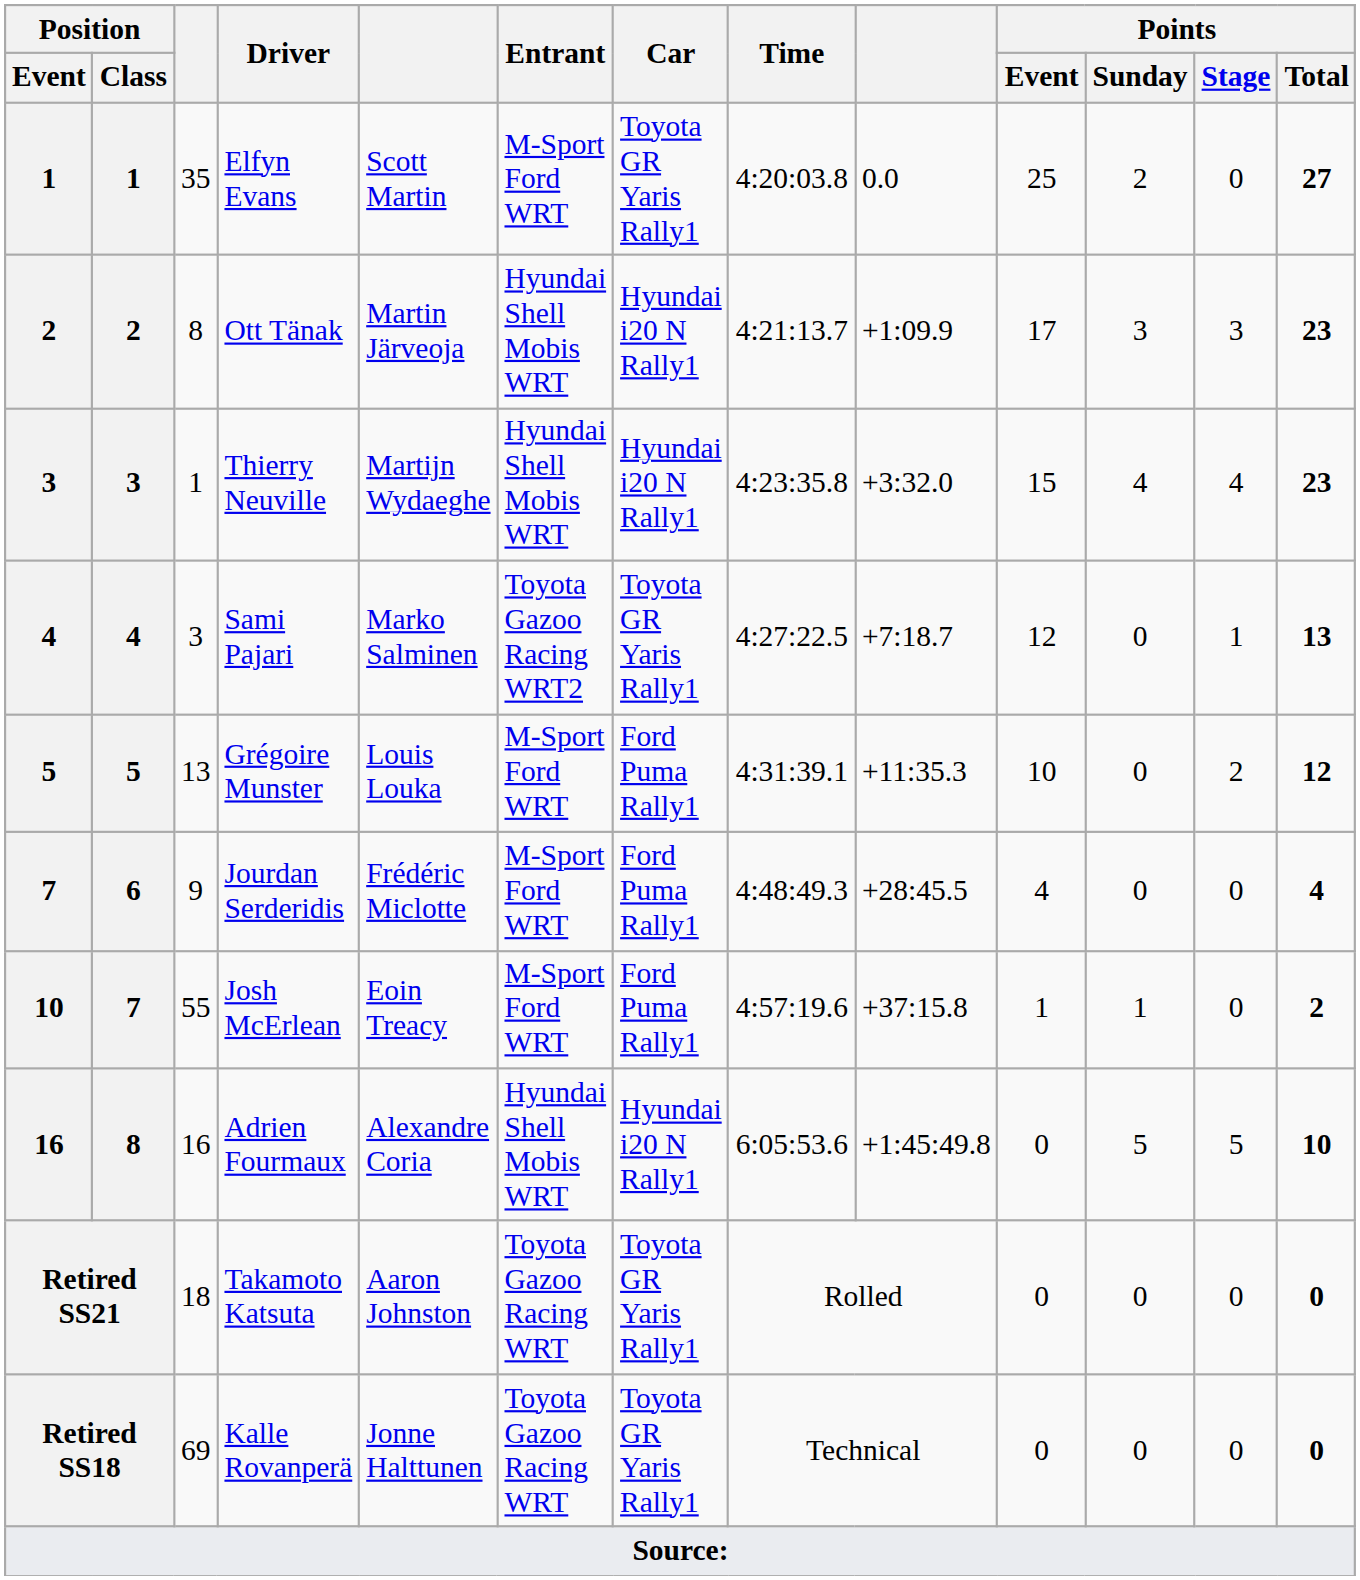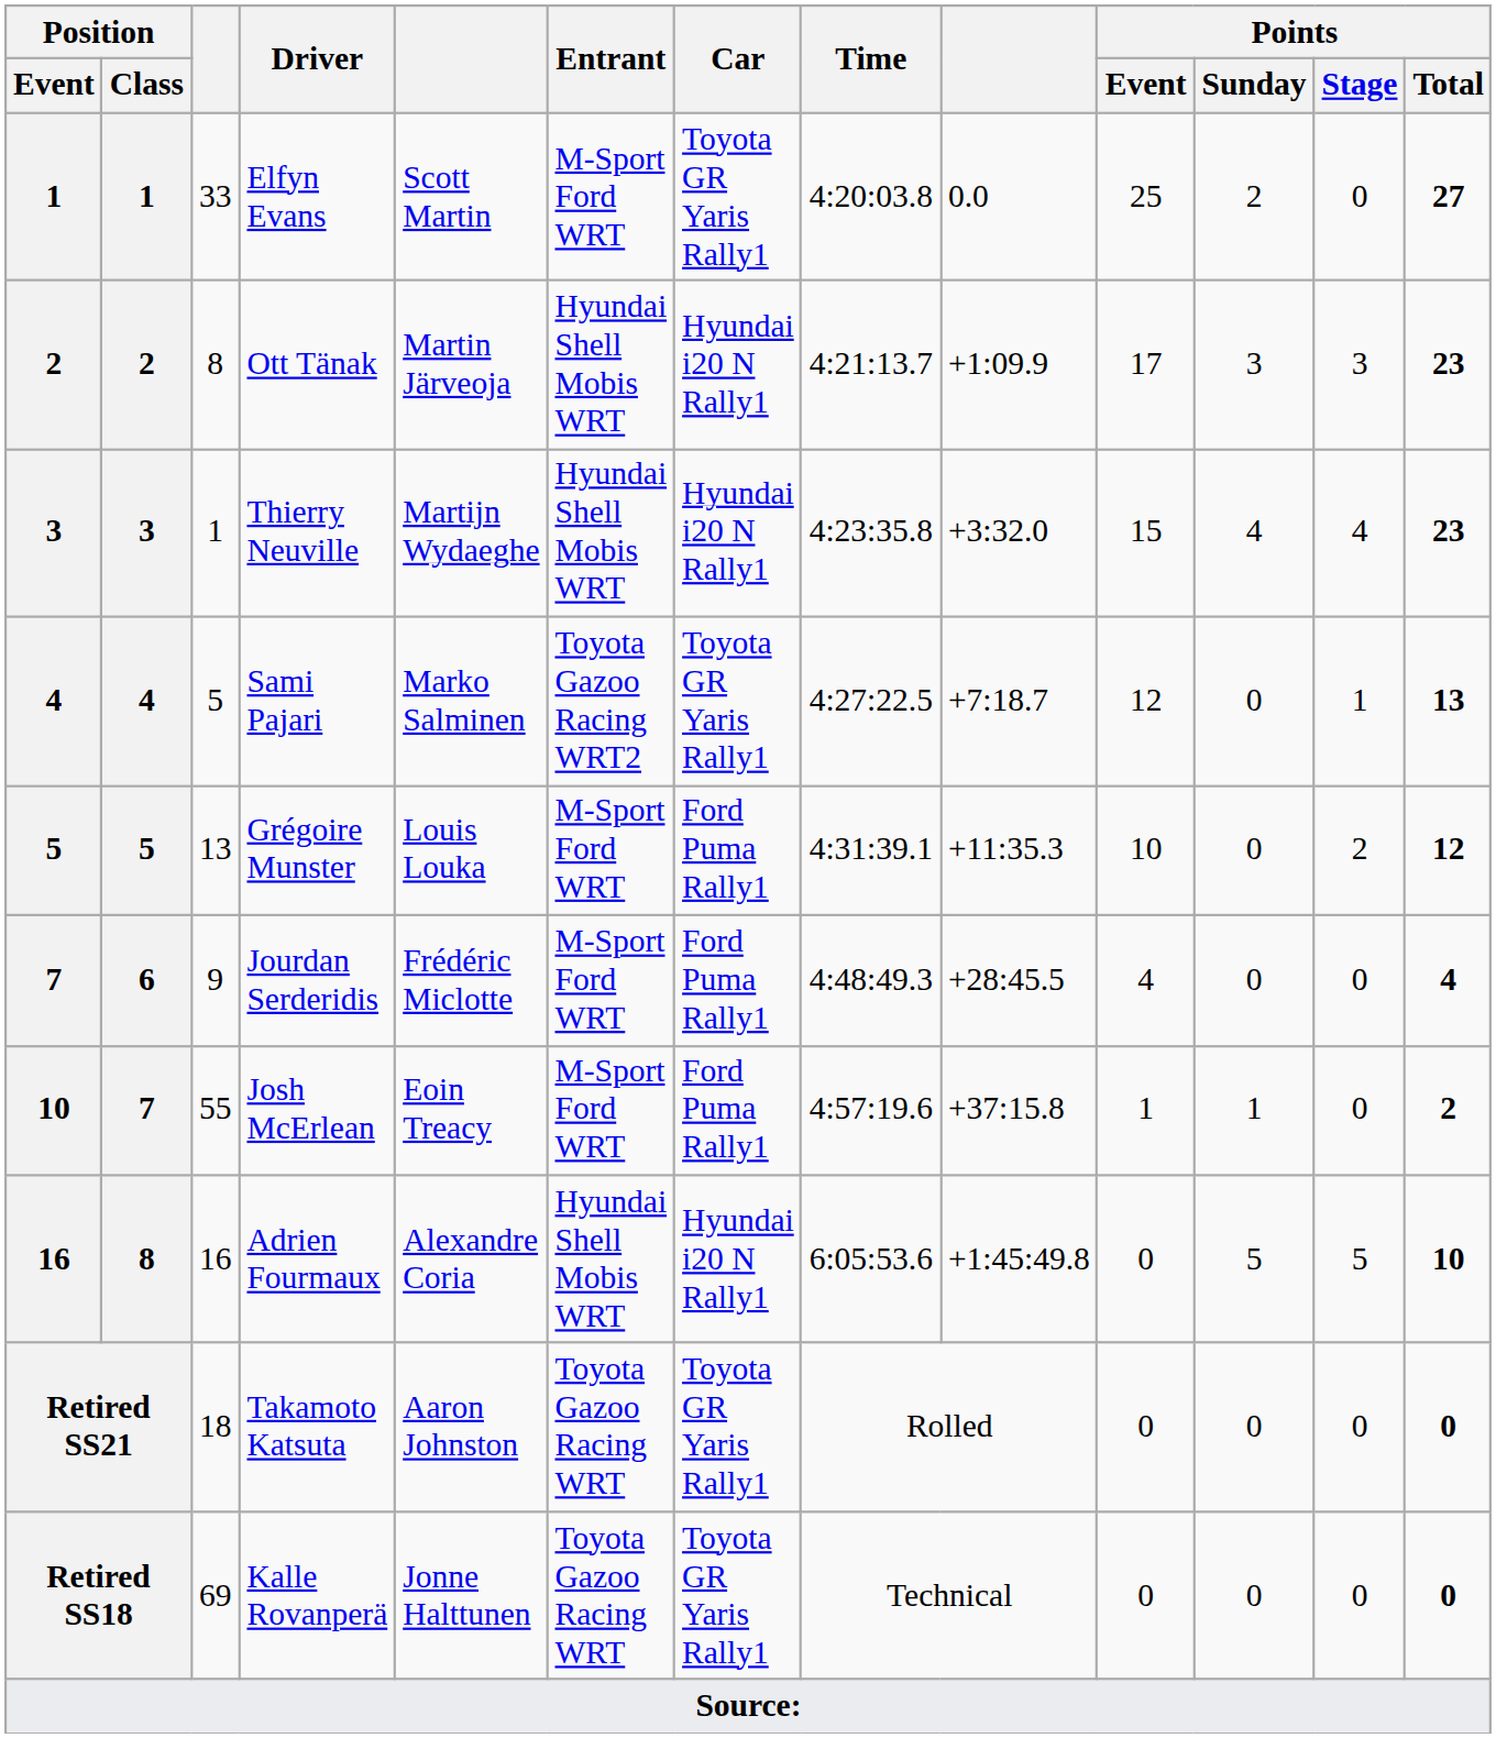 <table class="wikitable" width=85% style="font-size:85%">
 <tr>
 <th colspan="2">Position</th>
 <th rowspan="2"></th>
 <th rowspan="2">Driver</th>
 <th rowspan="2"></th>
 <th rowspan="2">Entrant</th>
 <th rowspan="2">Car</th>
 <th rowspan="2">Time</th>
 <th rowspan="2"></th>
 <th colspan="4">Points</th>
 </tr>
 <tr>
 <th>Event</th>
 <th>Class</th>
 <th>Event</th>
 <th>Sunday</th>
 <th><a href='#'>Stage</a></th>
 <th>Total</th>
 </tr>
 <tr>
 <th>1</th>
 <th>1</th>
-<td align="center">35</td>
+<td align="center">33</td>
 <td><a href='#'>Elfyn Evans</a></td>
 <td><a href='#'>Scott Martin</a></td>
 <td><a href='#'>M-Sport Ford WRT</a></td>
 <td><a href='#'>Toyota GR Yaris Rally1</a></td>
 <td>4:20:03.8</td>
 <td>0.0</td>
 <td align="center">25</td>
 <td align="center">2</td>
 <td align="center">0</td>
 <td align="center"><strong>27</strong></td>
 </tr>
 <tr>
 <th>2</th>
 <th>2</th>
 <td align="center">8</td>
 <td><a href='#'>Ott Tänak</a></td>
 <td><a href='#'>Martin Järveoja</a></td>
 <td><a href='#'>Hyundai Shell Mobis WRT</a></td>
 <td><a href='#'>Hyundai i20 N Rally1</a></td>
 <td>4:21:13.7</td>
 <td>+1:09.9</td>
 <td align="center">17</td>
 <td align="center">3</td>
 <td align="center">3</td>
 <td align="center"><strong>23</strong></td>
 </tr>
 <tr>
 <th>3</th>
 <th>3</th>
 <td align="center">1</td>
 <td><a href='#'>Thierry Neuville</a></td>
 <td><a href='#'>Martijn Wydaeghe</a></td>
 <td><a href='#'>Hyundai Shell Mobis WRT</a></td>
 <td><a href='#'>Hyundai i20 N Rally1</a></td>
 <td>4:23:35.8</td>
 <td>+3:32.0</td>
 <td align="center">15</td>
 <td align="center">4</td>
 <td align="center">4</td>
 <td align="center"><strong>23</strong></td>
 </tr>
 <tr>
 <th>4</th>
 <th>4</th>
-<td align="center">3</td>
+<td align="center">5</td>
 <td><a href='#'>Sami Pajari</a></td>
 <td><a href='#'>Marko Salminen</a></td>
 <td><a href='#'>Toyota Gazoo Racing WRT2</a></td>
 <td><a href='#'>Toyota GR Yaris Rally1</a></td>
 <td>4:27:22.5</td>
 <td>+7:18.7</td>
 <td align="center">12</td>
 <td align="center">0</td>
 <td align="center">1</td>
 <td align="center"><strong>13</strong></td>
 </tr>
 <tr>
 <th>5</th>
 <th>5</th>
 <td align="center">13</td>
 <td><a href='#'>Grégoire Munster</a></td>
 <td><a href='#'>Louis Louka</a></td>
 <td><a href='#'>M-Sport Ford WRT</a></td>
 <td><a href='#'>Ford Puma Rally1</a></td>
 <td>4:31:39.1</td>
 <td>+11:35.3</td>
 <td align="center">10</td>
 <td align="center">0</td>
 <td align="center">2</td>
 <td align="center"><strong>12</strong></td>
 </tr>
 <tr>
 <th>7</th>
 <th>6</th>
 <td align="center">9</td>
 <td><a href='#'>Jourdan Serderidis</a></td>
 <td><a href='#'>Frédéric Miclotte</a></td>
 <td><a href='#'>M-Sport Ford WRT</a></td>
 <td><a href='#'>Ford Puma Rally1</a></td>
 <td>4:48:49.3</td>
 <td>+28:45.5</td>
 <td align="center">4</td>
 <td align="center">0</td>
 <td align="center">0</td>
 <td align="center"><strong>4</strong></td>
 </tr>
 <tr>
 <th>10</th>
 <th>7</th>
 <td align="center">55</td>
 <td><a href='#'>Josh McErlean</a></td>
 <td><a href='#'>Eoin Treacy</a></td>
 <td><a href='#'>M-Sport Ford WRT</a></td>
 <td><a href='#'>Ford Puma Rally1</a></td>
 <td>4:57:19.6</td>
 <td>+37:15.8</td>
 <td align="center">1</td>
 <td align="center">1</td>
 <td align="center">0</td>
 <td align="center"><strong>2</strong></td>
 </tr>
 <tr>
 <th>16</th>
 <th>8</th>
 <td align="center">16</td>
 <td><a href='#'>Adrien Fourmaux</a></td>
 <td><a href='#'>Alexandre Coria</a></td>
 <td><a href='#'>Hyundai Shell Mobis WRT</a></td>
 <td><a href='#'>Hyundai i20 N Rally1</a></td>
 <td>6:05:53.6</td>
 <td>+1:45:49.8</td>
 <td align="center">0</td>
 <td align="center">5</td>
 <td align="center">5</td>
 <td align="center"><strong>10</strong></td>
 </tr>
 <tr>
 <th colspan="2">Retired SS21</th>
 <td align="center">18</td>
 <td><a href='#'>Takamoto Katsuta</a></td>
 <td><a href='#'>Aaron Johnston</a></td>
 <td><a href='#'>Toyota Gazoo Racing WRT</a></td>
 <td><a href='#'>Toyota GR Yaris Rally1</a></td>
 <td colspan="2" align="center">Rolled</td>
 <td align="center">0</td>
 <td align="center">0</td>
 <td align="center">0</td>
 <td align="center"><strong>0</strong></td>
 </tr>
 <tr>
 <th colspan="2">Retired SS18</th>
 <td align="center">69</td>
 <td><a href='#'>Kalle Rovanperä</a></td>
 <td><a href='#'>Jonne Halttunen</a></td>
 <td><a href='#'>Toyota Gazoo Racing WRT</a></td>
 <td><a href='#'>Toyota GR Yaris Rally1</a></td>
 <td colspan="2" align="center">Technical</td>
 <td align="center">0</td>
 <td align="center">0</td>
 <td align="center">0</td>
 <td align="center"><strong>0</strong></td>
 </tr>
 <tr>
 <td style="background-color:#EAECF0; text-align:center" colspan="13"><strong>Source:</strong></td>
 </tr>
 </table>
